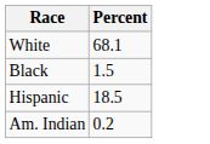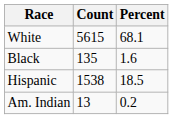 <table class="wikitable">
 <tr>
 <th>Race</th>
+<th>Count</th>
 <th>Percent</th>
 </tr>
 <tr>
 <td>White</td>
+<td>5615</td>
 <td>68.1</td>
 </tr>
 <tr>
 <td>Black</td>
-<td>1.5</td>
+<td>135</td>
+<td>1.6</td>
 </tr>
 <tr>
 <td>Hispanic</td>
+<td>1538</td>
 <td>18.5</td>
 </tr>
 <tr>
 <td>Am. Indian</td>
+<td>13</td>
 <td>0.2</td>
 </tr>
 </table>
